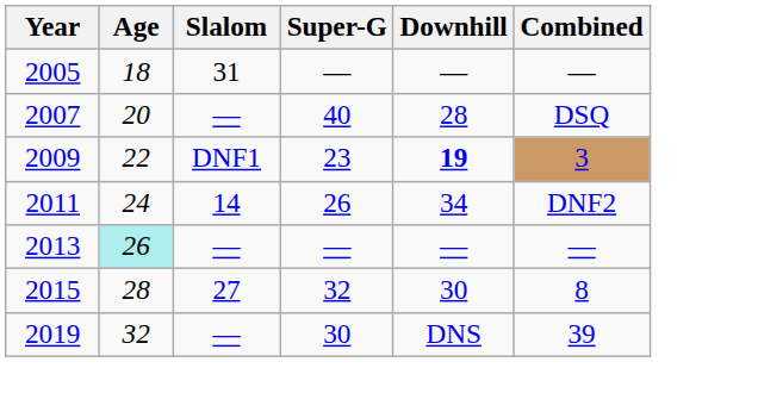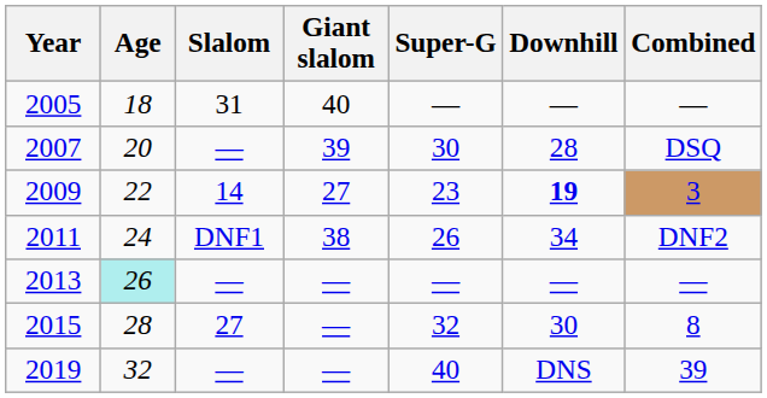 <table class=wikitable style="text-align:center">
 <tr>
 <th>  Year  </th>
 <th> Age </th>
 <th> Slalom </th>
+<th> Giant <br> slalom </th>
 <th>Super-G</th>
 <th>Downhill</th>
 <th>Combined</th>
 </tr>
 <tr>
 <td><a href='#'>2005</a></td>
 <td><em>18</em></td>
 <td>31</td>
+<td>40</td>
 <td>—</td>
 <td>—</td>
 <td>—</td>
 </tr>
 <tr>
 <td><a href='#'>2007</a></td>
 <td><em>20</em></td>
 <td><a href='#'>—</a></td>
-<td><a href='#'>40</a></td>
+<td><a href='#'>39</a></td>
+<td><a href='#'>30</a></td>
 <td><a href='#'>28</a></td>
 <td><a href='#'>DSQ</a></td>
 </tr>
 <tr>
 <td><a href='#'>2009</a></td>
 <td><em>22</em></td>
-<td><a href='#'>DNF1</a></td>
+<td><a href='#'>14</a></td>
+<td><a href='#'>27</a></td>
 <td><a href='#'>23</a></td>
 <td><strong><a href='#'>19</a></strong></td>
 <td style="background:#c96;"><a href='#'>3</a></td>
 </tr>
 <tr>
 <td><a href='#'>2011</a></td>
 <td><em>24</em></td>
-<td><a href='#'>14</a></td>
+<td><a href='#'>DNF1</a></td>
+<td><a href='#'>38</a></td>
 <td><a href='#'>26</a></td>
 <td><a href='#'>34</a></td>
 <td><a href='#'>DNF2</a></td>
 </tr>
 <tr>
 <td><a href='#'>2013</a></td>
 <td style="background: paleturquoise;"><em>26</em></td>
 <td><a href='#'>—</a></td>
 <td><a href='#'>—</a></td>
 <td><a href='#'>—</a></td>
 <td><a href='#'>—</a></td>
+<td><a href='#'>—</a></td>
 </tr>
 <tr>
 <td><a href='#'>2015</a></td>
 <td><em>28</em></td>
 <td><a href='#'>27</a></td>
+<td><a href='#'>—</a></td>
 <td><a href='#'>32</a></td>
 <td><a href='#'>30</a></td>
 <td><a href='#'>8</a></td>
 </tr>
 <tr>
 <td><a href='#'>2019</a></td>
 <td><em>32</em></td>
 <td><a href='#'>—</a></td>
-<td><a href='#'>30</a></td>
+<td><a href='#'>—</a></td>
+<td><a href='#'>40</a></td>
 <td><a href='#'>DNS</a></td>
 <td><a href='#'>39</a></td>
 </tr>
 </table>
